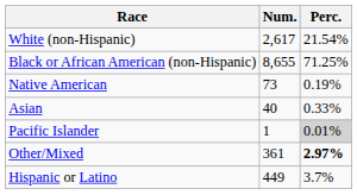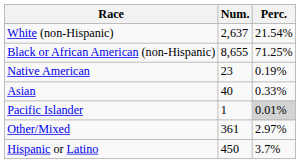 <table class="wikitable">
 <tr>
 <th>Race</th>
 <th>Num.</th>
 <th>Perc.</th>
 </tr>
 <tr>
 <td><a href='#'>White</a> (non-Hispanic)</td>
-<td>2,617</td>
+<td>2,637</td>
 <td>21.54%</td>
 </tr>
 <tr>
 <td><a href='#'>Black or African American</a> (non-Hispanic)</td>
 <td>8,655</td>
 <td>71.25%</td>
 </tr>
 <tr>
 <td><a href='#'>Native American</a></td>
-<td>73</td>
+<td>23</td>
 <td>0.19%</td>
 </tr>
 <tr>
 <td><a href='#'>Asian</a></td>
 <td>40</td>
 <td>0.33%</td>
 </tr>
 <tr>
 <td><a href='#'>Pacific Islander</a></td>
 <td>1</td>
 <td style="background: lightgrey;">0.01%</td>
 </tr>
 <tr>
 <td><a href='#'>Other/Mixed</a></td>
 <td>361</td>
-<td><strong>2.97%</strong></td>
+<td>2.97%</td>
 </tr>
 <tr>
 <td><a href='#'>Hispanic</a> or <a href='#'>Latino</a></td>
-<td>449</td>
+<td>450</td>
 <td>3.7%</td>
 </tr>
 </table>
